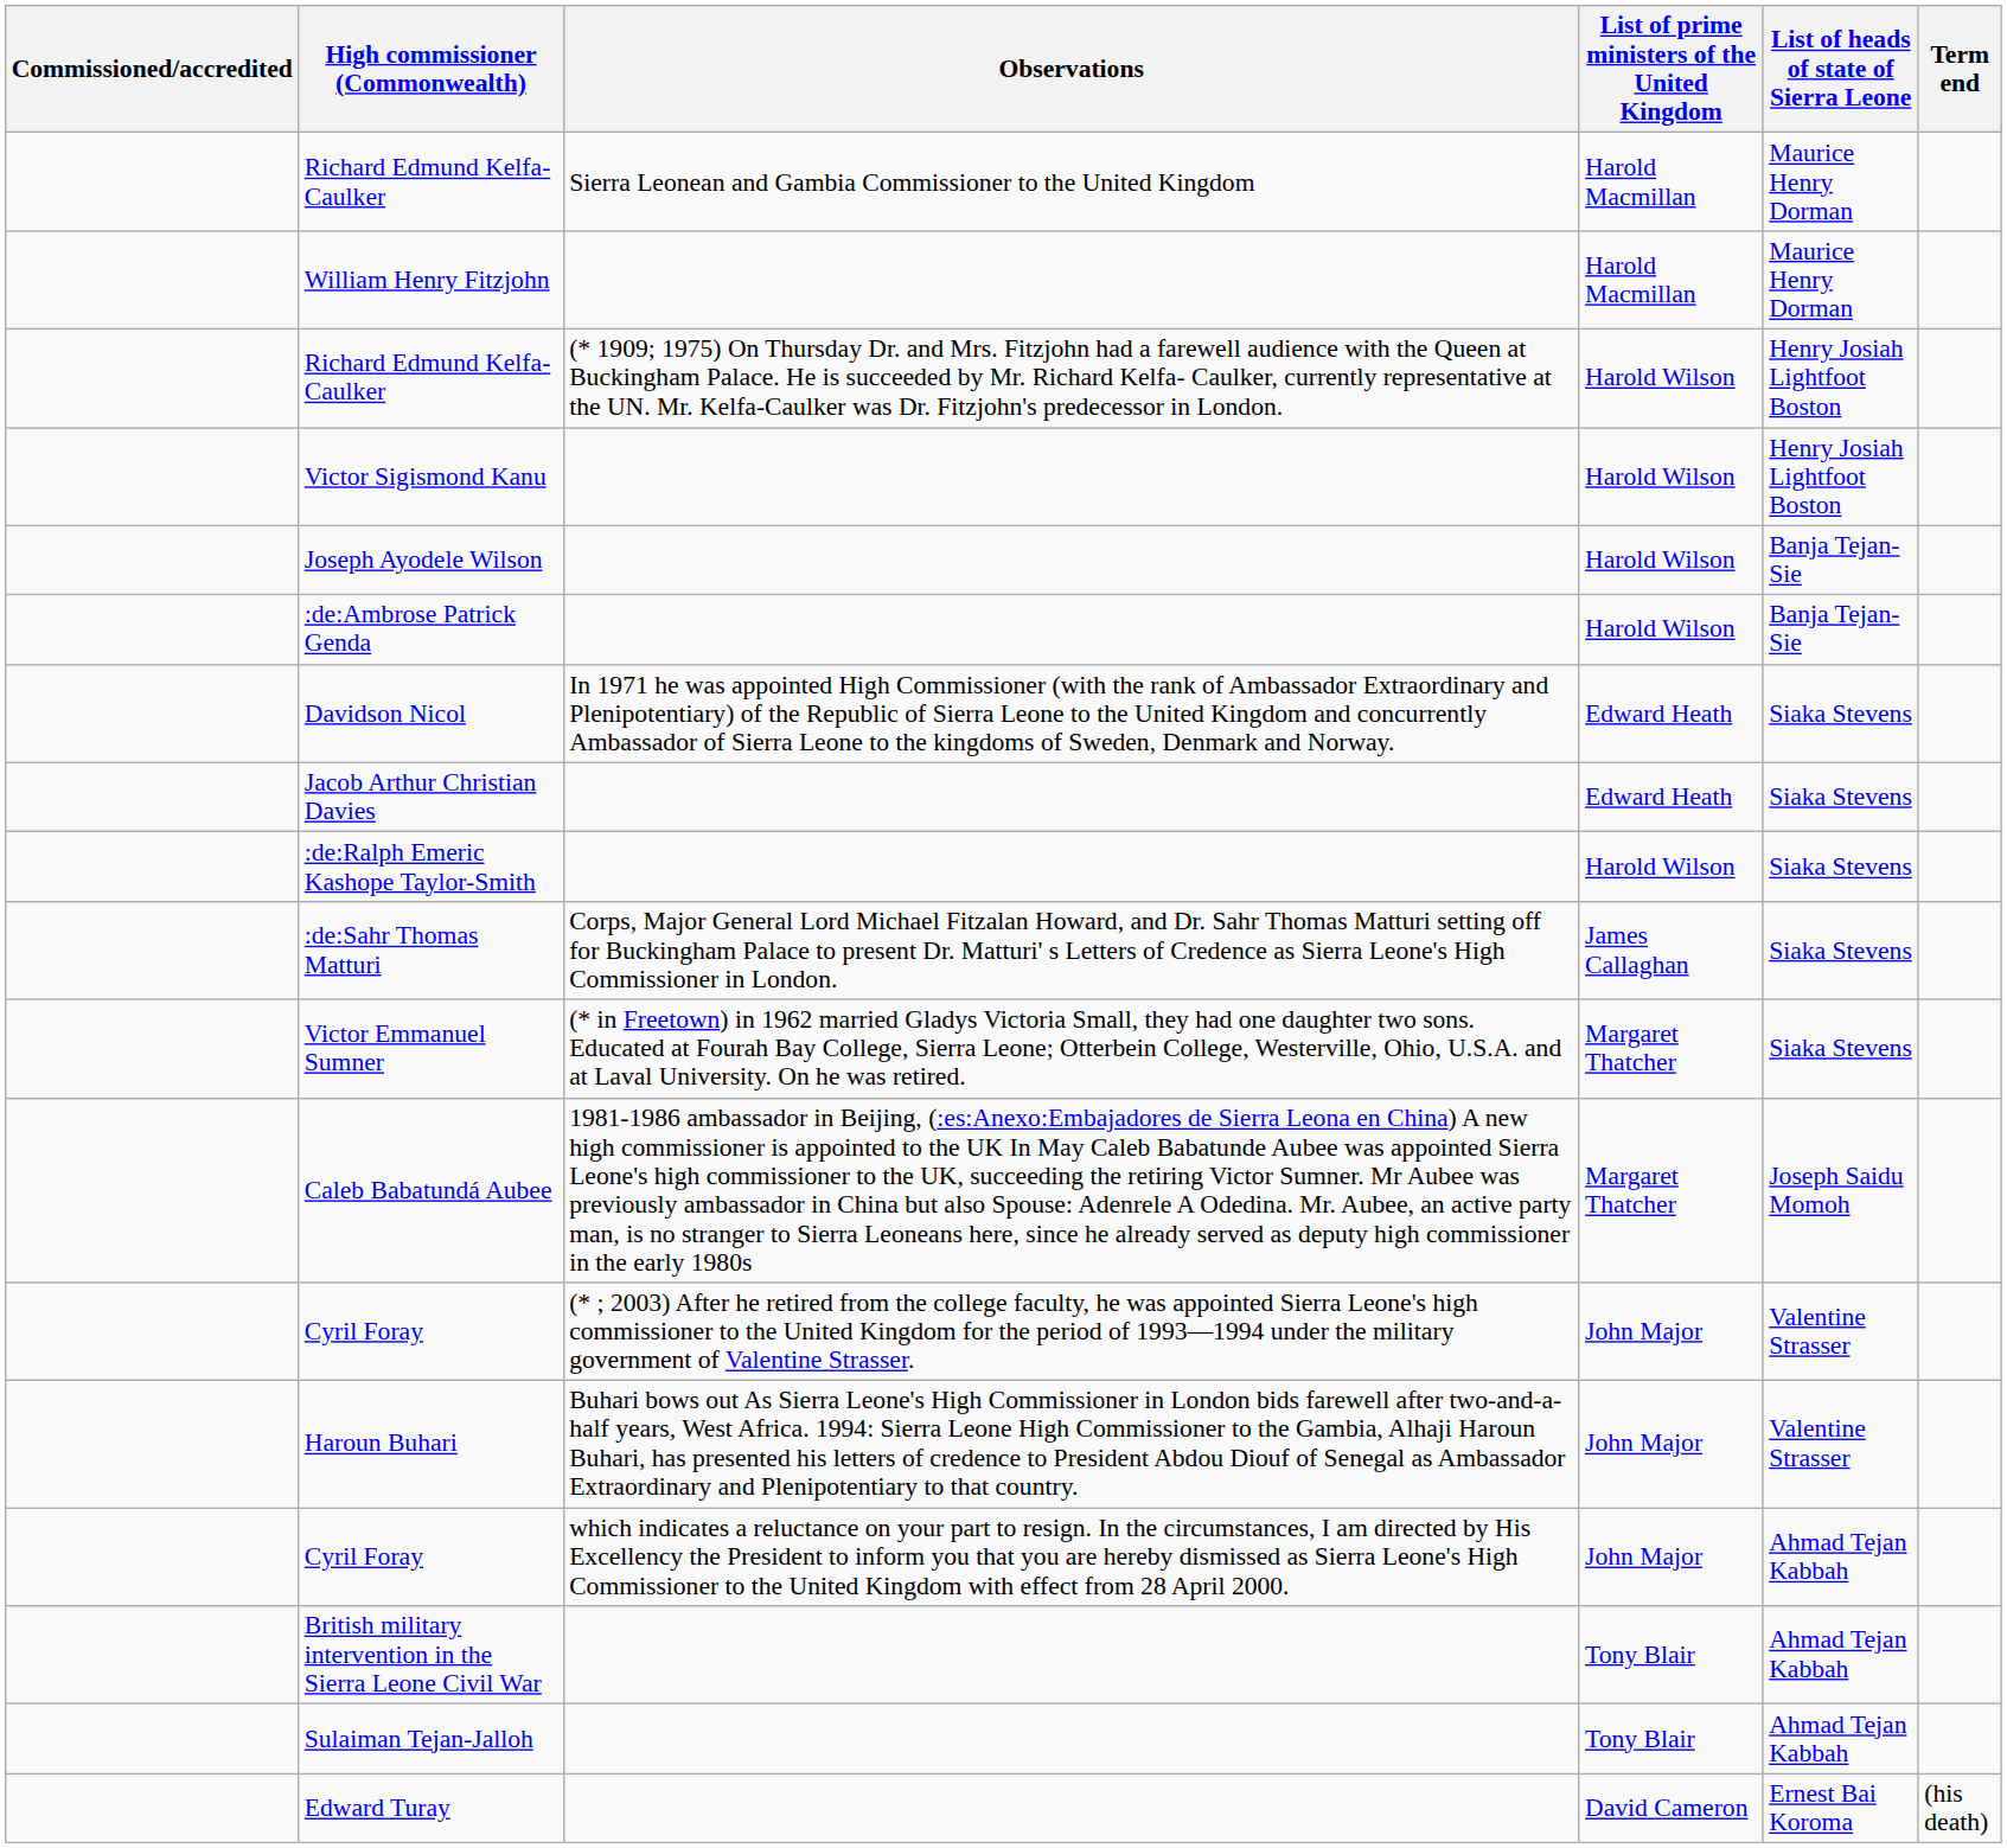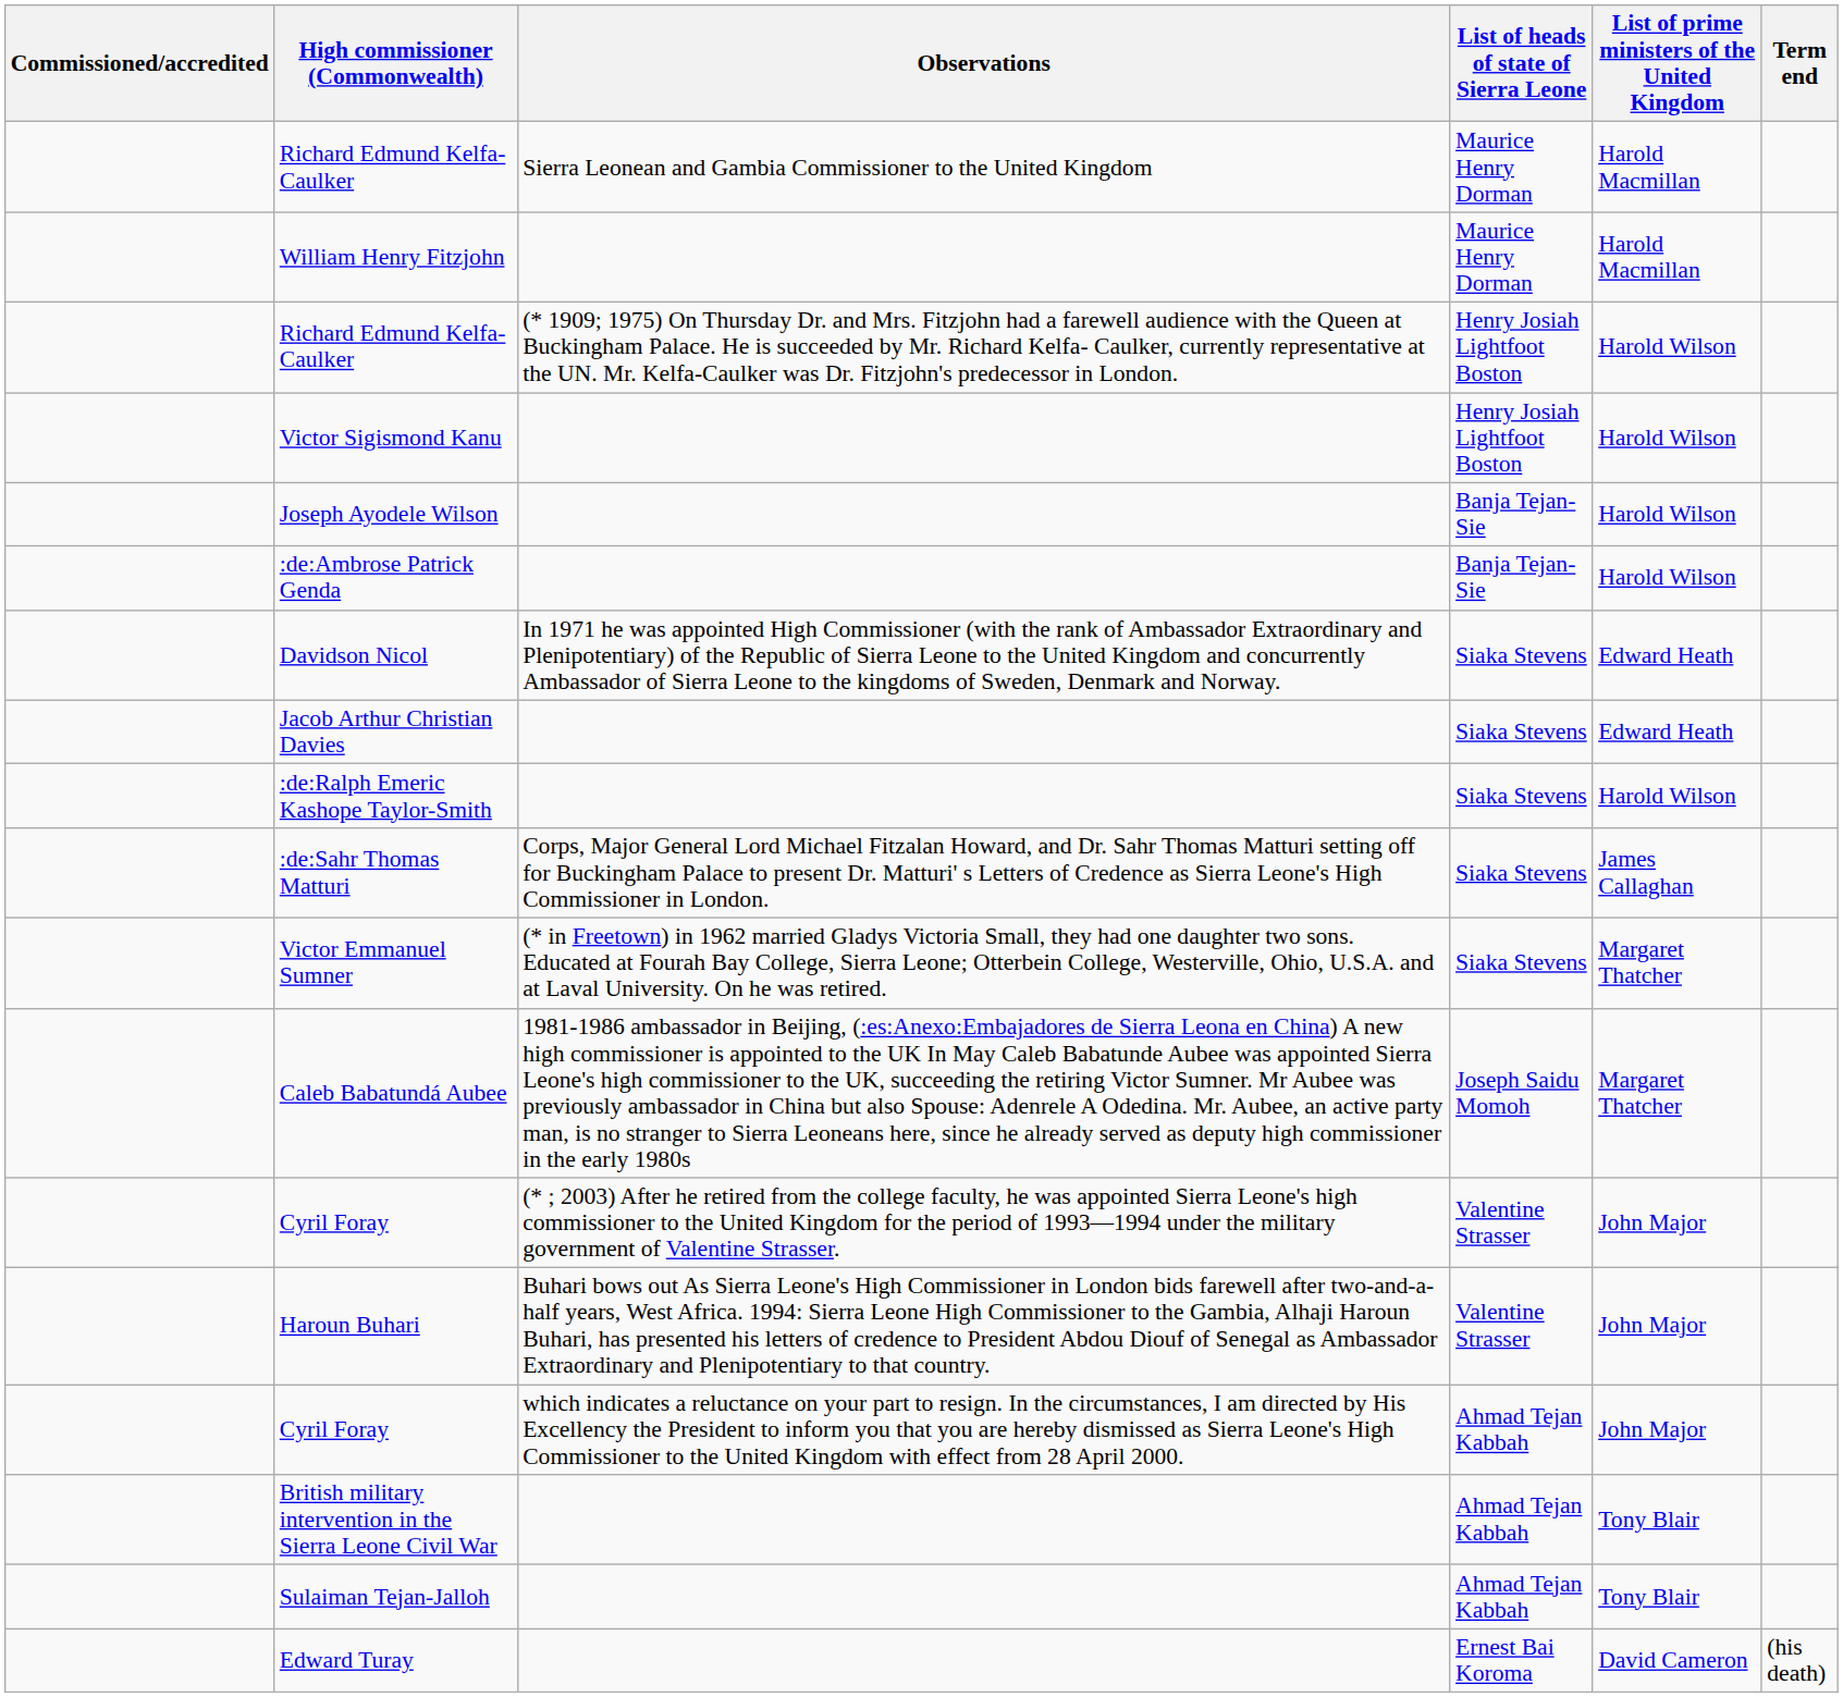 <table class="wikitable sortable">
 <tr>
 <th>Commissioned/accredited</th>
 <th><a href='#'>High commissioner (Commonwealth)</a></th>
 <th>Observations</th>
+<th><a href='#'>List of heads of state of Sierra Leone</a></th>
 <th><a href='#'>List of prime ministers of the United Kingdom</a></th>
-<th><a href='#'>List of heads of state of Sierra Leone</a></th>
 <th>Term end</th>
 </tr>
 <tr>
 <td></td>
 <td><a href='#'>Richard Edmund Kelfa-Caulker</a></td>
 <td>Sierra Leonean and Gambia Commissioner to the United Kingdom</td>
+<td><a href='#'>Maurice Henry Dorman</a></td>
 <td><a href='#'>Harold Macmillan</a></td>
-<td><a href='#'>Maurice Henry Dorman</a></td>
 <td></td>
 </tr>
 <tr>
 <td></td>
 <td><a href='#'>William Henry Fitzjohn</a></td>
 <td></td>
+<td><a href='#'>Maurice Henry Dorman</a></td>
 <td><a href='#'>Harold Macmillan</a></td>
-<td><a href='#'>Maurice Henry Dorman</a></td>
 <td></td>
 </tr>
 <tr>
 <td></td>
 <td><a href='#'>Richard Edmund Kelfa-Caulker</a></td>
 <td>(* 1909; 1975) On Thursday Dr. and Mrs. Fitzjohn had a farewell audience with the Queen at Buckingham Palace. He is succeeded by Mr. Richard Kelfa- Caulker, currently representative at the UN. Mr. Kelfa-Caulker was Dr. Fitzjohn's predecessor in London.</td>
+<td><a href='#'>Henry Josiah Lightfoot Boston</a></td>
 <td><a href='#'>Harold Wilson</a></td>
-<td><a href='#'>Henry Josiah Lightfoot Boston</a></td>
 <td></td>
 </tr>
 <tr>
 <td></td>
 <td><a href='#'>Victor Sigismond Kanu</a></td>
 <td></td>
+<td><a href='#'>Henry Josiah Lightfoot Boston</a></td>
 <td><a href='#'>Harold Wilson</a></td>
-<td><a href='#'>Henry Josiah Lightfoot Boston</a></td>
 <td></td>
 </tr>
 <tr>
 <td></td>
 <td><a href='#'>Joseph Ayodele Wilson</a></td>
 <td></td>
+<td><a href='#'>Banja Tejan-Sie</a></td>
 <td><a href='#'>Harold Wilson</a></td>
-<td><a href='#'>Banja Tejan-Sie</a></td>
 <td></td>
 </tr>
 <tr>
 <td></td>
 <td><a href='#'>:de:Ambrose Patrick Genda</a></td>
 <td></td>
+<td><a href='#'>Banja Tejan-Sie</a></td>
 <td><a href='#'>Harold Wilson</a></td>
-<td><a href='#'>Banja Tejan-Sie</a></td>
 <td></td>
 </tr>
 <tr>
 <td></td>
 <td><a href='#'>Davidson Nicol</a></td>
 <td>In 1971 he was appointed High Commissioner (with the rank of Ambassador Extraordinary and Plenipotentiary) of the Republic of Sierra Leone to the United Kingdom and concurrently Ambassador of Sierra Leone to the kingdoms of Sweden, Denmark and Norway.</td>
+<td><a href='#'>Siaka Stevens</a></td>
 <td><a href='#'>Edward Heath</a></td>
-<td><a href='#'>Siaka Stevens</a></td>
 <td></td>
 </tr>
 <tr>
 <td></td>
 <td><a href='#'>Jacob Arthur Christian Davies</a></td>
 <td></td>
+<td><a href='#'>Siaka Stevens</a></td>
 <td><a href='#'>Edward Heath</a></td>
-<td><a href='#'>Siaka Stevens</a></td>
 <td></td>
 </tr>
 <tr>
 <td></td>
 <td><a href='#'>:de:Ralph Emeric Kashope Taylor-Smith</a></td>
 <td></td>
+<td><a href='#'>Siaka Stevens</a></td>
 <td><a href='#'>Harold Wilson</a></td>
-<td><a href='#'>Siaka Stevens</a></td>
 <td></td>
 </tr>
 <tr>
 <td></td>
 <td><a href='#'>:de:Sahr Thomas Matturi</a></td>
 <td>Corps, Major General Lord Michael Fitzalan Howard, and Dr. Sahr Thomas Matturi setting off for Buckingham Palace to present Dr. Matturi' s Letters of Credence as Sierra Leone's High Commissioner in London.</td>
+<td><a href='#'>Siaka Stevens</a></td>
 <td><a href='#'>James Callaghan</a></td>
-<td><a href='#'>Siaka Stevens</a></td>
 <td></td>
 </tr>
 <tr>
 <td></td>
 <td><a href='#'>Victor Emmanuel Sumner</a></td>
 <td>(* in <a href='#'>Freetown</a>) in 1962 married Gladys Victoria Small, they had one daughter two sons. Educated at Fourah Bay College, Sierra Leone; Otterbein College, Westerville, Ohio, U.S.A. and at Laval University. On  he was retired.</td>
+<td><a href='#'>Siaka Stevens</a></td>
 <td><a href='#'>Margaret Thatcher</a></td>
-<td><a href='#'>Siaka Stevens</a></td>
 <td></td>
 </tr>
 <tr>
 <td></td>
 <td><a href='#'>Caleb Babatundá Aubee</a></td>
 <td>1981-1986 ambassador in Beijing, (<a href='#'>:es:Anexo:Embajadores de Sierra Leona en China</a>) A new high commissioner is appointed to the UK In May Caleb Babatunde Aubee was appointed Sierra Leone's high commissioner to the UK, succeeding the retiring Victor Sumner. Mr Aubee was previously ambassador in China but also Spouse: Adenrele A Odedina. Mr. Aubee, an active party man, is no stranger to Sierra Leoneans here, since he already served as deputy high commissioner in the early 1980s</td>
+<td><a href='#'>Joseph Saidu Momoh</a></td>
 <td><a href='#'>Margaret Thatcher</a></td>
-<td><a href='#'>Joseph Saidu Momoh</a></td>
 <td></td>
 </tr>
 <tr>
 <td></td>
 <td><a href='#'>Cyril Foray</a></td>
 <td>(* ; 2003) After he retired from the college faculty, he was appointed Sierra Leone's high commissioner to the United Kingdom for the period of 1993—1994 under the military government of <a href='#'>Valentine Strasser</a>.</td>
+<td><a href='#'>Valentine Strasser</a></td>
 <td><a href='#'>John Major</a></td>
-<td><a href='#'>Valentine Strasser</a></td>
 <td></td>
 </tr>
 <tr>
 <td></td>
 <td><a href='#'>Haroun Buhari</a></td>
 <td>Buhari bows out As Sierra Leone's High Commissioner in London bids farewell after two-and-a-half years, West Africa. 1994: Sierra Leone High Commissioner to the Gambia, Alhaji Haroun Buhari, has presented his letters of credence to President Abdou Diouf of Senegal as Ambassador Extraordinary and Plenipotentiary to that country.</td>
+<td><a href='#'>Valentine Strasser</a></td>
 <td><a href='#'>John Major</a></td>
-<td><a href='#'>Valentine Strasser</a></td>
 <td></td>
 </tr>
 <tr>
 <td></td>
 <td><a href='#'>Cyril Foray</a></td>
 <td>which indicates a reluctance on your part to resign. In the circumstances, I am directed by His Excellency the President to inform you that you are hereby dismissed as Sierra Leone's High Commissioner to the United Kingdom with effect from 28 April 2000.</td>
+<td><a href='#'>Ahmad Tejan Kabbah</a></td>
 <td><a href='#'>John Major</a></td>
-<td><a href='#'>Ahmad Tejan Kabbah</a></td>
 <td></td>
 </tr>
 <tr>
 <td></td>
 <td><a href='#'>British military intervention in the Sierra Leone Civil War</a></td>
 <td></td>
+<td><a href='#'>Ahmad Tejan Kabbah</a></td>
 <td><a href='#'>Tony Blair</a></td>
-<td><a href='#'>Ahmad Tejan Kabbah</a></td>
 <td></td>
 </tr>
 <tr>
 <td></td>
 <td><a href='#'>Sulaiman Tejan-Jalloh</a></td>
 <td></td>
+<td><a href='#'>Ahmad Tejan Kabbah</a></td>
 <td><a href='#'>Tony Blair</a></td>
-<td><a href='#'>Ahmad Tejan Kabbah</a></td>
 <td></td>
 </tr>
 <tr>
 <td></td>
 <td><a href='#'>Edward Turay</a></td>
 <td></td>
+<td><a href='#'>Ernest Bai Koroma</a></td>
 <td><a href='#'>David Cameron</a></td>
-<td><a href='#'>Ernest Bai Koroma</a></td>
 <td> (his death)</td>
 </tr>
 </table>
